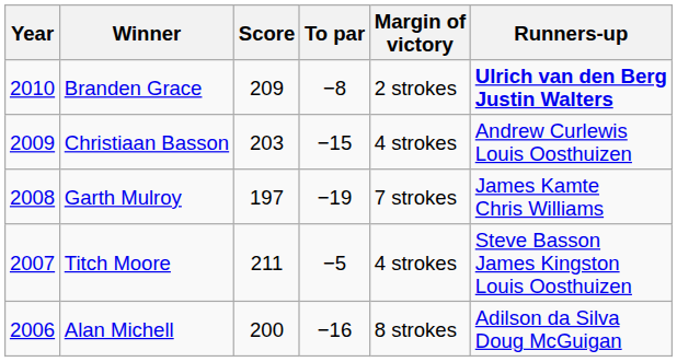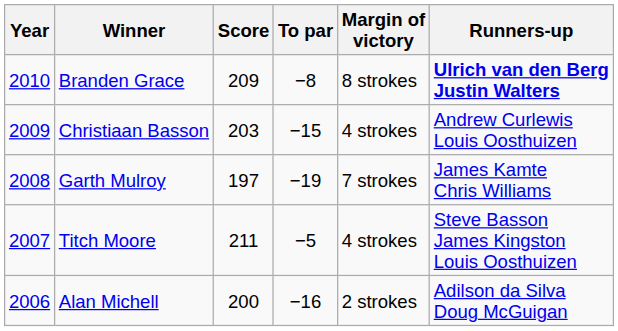 <table class=wikitable style="font-size:95%">
 <tr>
 <th>Year</th>
 <th>Winner</th>
 <th>Score</th>
 <th>To par</th>
 <th>Margin of<br>victory</th>
 <th>Runners-up</th>
 </tr>
 <tr>
 <td><a href='#'>2010</a></td>
 <td> <a href='#'>Branden Grace</a></td>
 <td align=center>209</td>
 <td align=center>−8</td>
-<td>2 strokes</td>
+<td>8 strokes</td>
 <td><strong> <a href='#'>Ulrich van den Berg</a><br> <a href='#'>Justin Walters</a></strong></td>
 </tr>
 <tr>
 <td><a href='#'>2009</a></td>
 <td> <a href='#'>Christiaan Basson</a></td>
 <td align=center>203</td>
 <td align=center>−15</td>
 <td>4 strokes</td>
 <td> <a href='#'>Andrew Curlewis</a><br> <a href='#'>Louis Oosthuizen</a></td>
 </tr>
 <tr>
 <td><a href='#'>2008</a></td>
 <td> <a href='#'>Garth Mulroy</a></td>
 <td align=center>197</td>
 <td align=center>−19</td>
 <td>7 strokes</td>
 <td> <a href='#'>James Kamte</a><br> <a href='#'>Chris Williams</a></td>
 </tr>
 <tr>
 <td><a href='#'>2007</a></td>
 <td> <a href='#'>Titch Moore</a></td>
 <td align=center>211</td>
 <td align=center>−5</td>
 <td>4 strokes</td>
 <td> <a href='#'>Steve Basson</a><br> <a href='#'>James Kingston</a><br> <a href='#'>Louis Oosthuizen</a></td>
 </tr>
 <tr>
 <td><a href='#'>2006</a></td>
 <td> <a href='#'>Alan Michell</a></td>
 <td align=center>200</td>
 <td align=center>−16</td>
-<td>8 strokes</td>
+<td>2 strokes</td>
 <td> <a href='#'>Adilson da Silva</a><br> <a href='#'>Doug McGuigan</a></td>
 </tr>
 </table>
